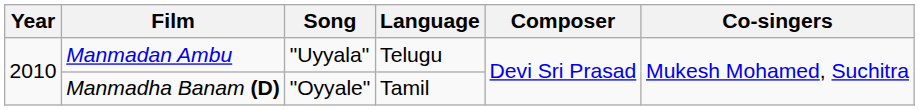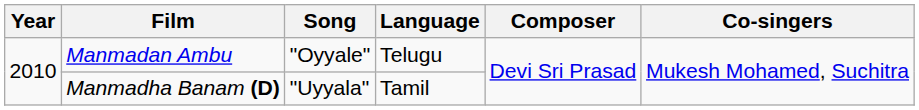 <table class="wikitable" style="font-size:100%;">
 <tr>
 <th>Year</th>
 <th>Film</th>
 <th>Song</th>
 <th>Language</th>
 <th>Composer</th>
 <th>Co-singers</th>
 </tr>
 <tr>
 <td rowspan=2>2010</td>
 <td><em><a href='#'>Manmadan Ambu</a></em></td>
-<td>"Uyyala"</td>
+<td>"Oyyale"</td>
 <td>Telugu</td>
 <td rowspan=2><a href='#'>Devi Sri Prasad</a></td>
 <td rowspan="2"><a href='#'>Mukesh Mohamed</a>, <a href='#'>Suchitra</a></td>
 </tr>
 <tr>
 <td><em>Manmadha Banam</em> <strong>(D)</strong></td>
-<td>"Oyyale"</td>
+<td>"Uyyala"</td>
 <td>Tamil</td>
 </tr>
 </table>
